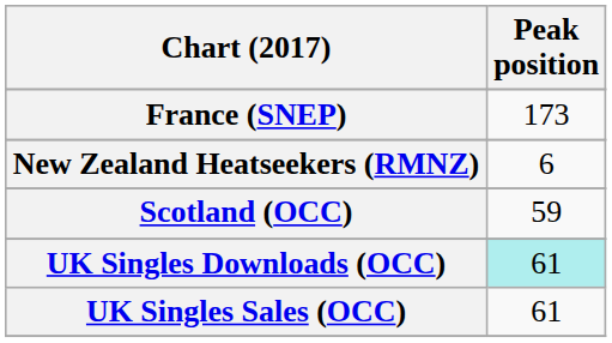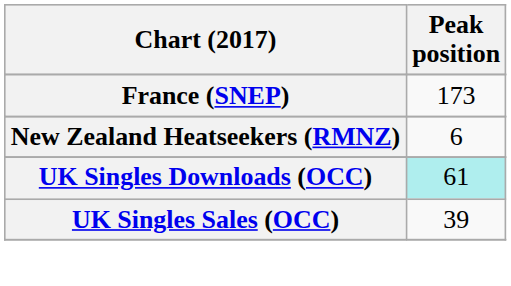 <table class="wikitable sortable plainrowheaders" style="text-align:center">
 <tr>
 <th scope="col">Chart (2017)</th>
 <th scope="col">Peak<br>position</th>
 </tr>
 <tr>
 </tr>
 <tr>
 </tr>
 <tr>
 </tr>
 <tr>
 <th scope="row">France (<a href='#'>SNEP</a>)</th>
 <td>173</td>
 </tr>
 <tr>
 </tr>
 <tr>
 <th scope="row">New Zealand Heatseekers (<a href='#'>RMNZ</a>)</th>
 <td>6</td>
 </tr>
 <tr>
 </tr>
 <tr>
-<th scope="row"><a href='#'>Scotland</a> (<a href='#'>OCC</a>)</th>
-<td>59</td>
-</tr>
-<tr>
 </tr>
 <tr>
 <th scope="row"><a href='#'>UK Singles Downloads</a> (<a href='#'>OCC</a>)</th>
 <td style="background: paleturquoise;">61</td>
 </tr>
 <tr>
 <th scope="row"><a href='#'>UK Singles Sales</a> (<a href='#'>OCC</a>)</th>
-<td>61</td>
+<td>39</td>
 </tr>
 <tr>
 </tr>
 </table>
